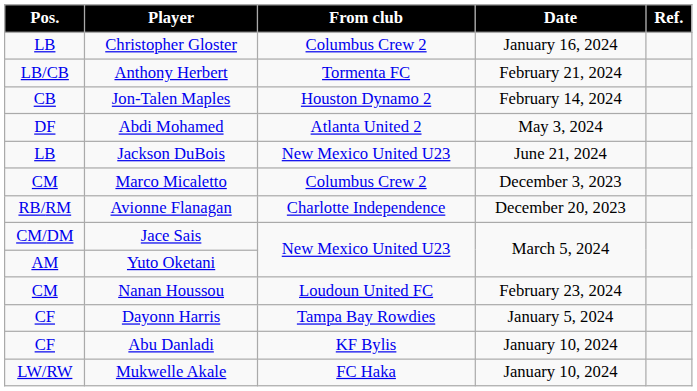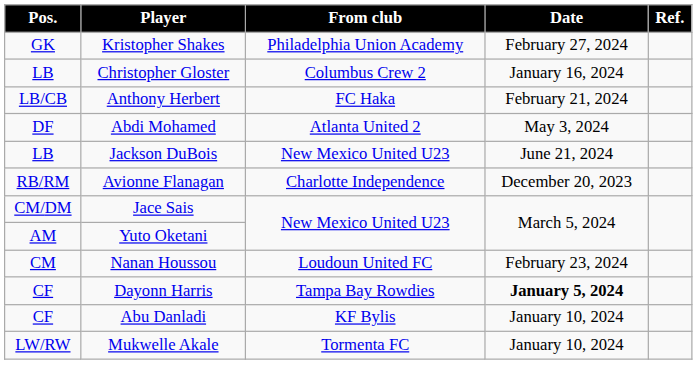 <table class="wikitable" style="text-align:center; font-size:86%; width:45%;">
 <tr>
 <th style="background:#000; color:white; text-align:center;">Pos.</th>
 <th style="background:#000; color:white; text-align:center;">Player</th>
 <th style="background:#000; color:white; text-align:center;">From club</th>
 <th style="background:#000; color:white; text-align:center;">Date</th>
 <th style="background:#000; color:white; text-align:center;">Ref.</th>
+</tr>
+<tr>
+<td><a href='#'>GK</a></td>
+<td><a href='#'>Kristopher Shakes</a></td>
+<td> <a href='#'>Philadelphia Union Academy</a></td>
+<td>February 27, 2024</td>
+<td></td>
 </tr>
 <tr>
 <td><a href='#'>LB</a></td>
 <td><a href='#'>Christopher Gloster</a></td>
 <td> <a href='#'>Columbus Crew 2</a></td>
 <td>January 16, 2024</td>
 <td></td>
 </tr>
 <tr>
 <td><a href='#'>LB/CB</a></td>
 <td><a href='#'>Anthony Herbert</a></td>
-<td> <a href='#'>Tormenta FC</a></td>
+<td> <a href='#'>FC Haka</a></td>
 <td>February 21, 2024</td>
-<td></td>
-</tr>
-<tr>
-<td><a href='#'>CB</a></td>
-<td><a href='#'>Jon-Talen Maples</a></td>
-<td> <a href='#'>Houston Dynamo 2</a></td>
-<td>February 14, 2024</td>
 <td></td>
 </tr>
 <tr>
 <td><a href='#'>DF</a></td>
 <td><a href='#'>Abdi Mohamed</a></td>
 <td> <a href='#'>Atlanta United 2</a></td>
 <td>May 3, 2024</td>
 <td></td>
 </tr>
 <tr>
 <td><a href='#'>LB</a></td>
 <td> <a href='#'>Jackson DuBois</a></td>
 <td> <a href='#'>New Mexico United U23</a></td>
 <td>June 21, 2024</td>
-<td></td>
-</tr>
-<tr>
-<td><a href='#'>CM</a></td>
-<td><a href='#'>Marco Micaletto</a></td>
-<td> <a href='#'>Columbus Crew 2</a></td>
-<td>December 3, 2023</td>
 <td></td>
 </tr>
 <tr>
 <td><a href='#'>RB/</a><a href='#'>RM</a></td>
 <td> <a href='#'>Avionne Flanagan</a></td>
 <td> <a href='#'>Charlotte Independence</a></td>
 <td>December 20, 2023</td>
 <td></td>
 </tr>
 <tr>
 <td><a href='#'>CM/</a><a href='#'>DM</a></td>
 <td> <a href='#'>Jace Sais</a></td>
 <td rowspan="2"> <a href='#'>New Mexico United U23</a></td>
 <td rowspan="2">March 5, 2024</td>
 <td rowspan="2"></td>
 </tr>
 <tr>
 <td><a href='#'>AM</a></td>
 <td> <a href='#'>Yuto Oketani</a></td>
 </tr>
 <tr>
 <td><a href='#'>CM</a></td>
 <td> <a href='#'>Nanan Houssou</a></td>
 <td> <a href='#'>Loudoun United FC</a></td>
 <td>February 23, 2024</td>
 <td></td>
 </tr>
 <tr>
 <td><a href='#'>CF</a></td>
 <td> <a href='#'>Dayonn Harris</a></td>
 <td> <a href='#'>Tampa Bay Rowdies</a></td>
-<td>January 5, 2024</td>
+<td><strong>January 5, 2024</strong></td>
 <td></td>
 </tr>
 <tr>
 <td><a href='#'>CF</a></td>
 <td> <a href='#'>Abu Danladi</a></td>
 <td> <a href='#'>KF Bylis</a></td>
 <td>January 10, 2024</td>
 <td></td>
 </tr>
 <tr>
 <td><a href='#'>LW/RW</a></td>
 <td> <a href='#'>Mukwelle Akale</a></td>
-<td> <a href='#'>FC Haka</a></td>
+<td> <a href='#'>Tormenta FC</a></td>
 <td>January 10, 2024</td>
 <td></td>
 </tr>
 </table>
